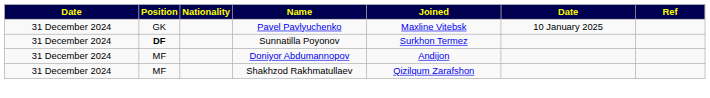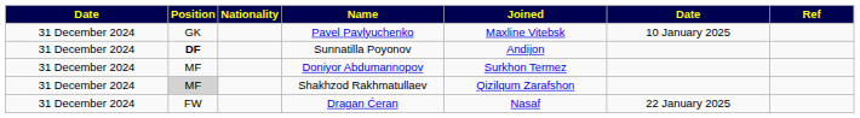 <table class="wikitable" style="text-align:center; font-size:90%">
 <tr>
 <th style="background:#000050; color:yellow; width:200px;">Date</th>
 <th style="background:#000050; color:yellow; width:50px;">Position</th>
 <th style="background:#000050; color:yellow; width:50px;">Nationality</th>
 <th style="background:#000050; color:yellow; width:200px;">Name</th>
 <th style="background:#000050; color:yellow; width:200px;">Joined</th>
 <th style="background:#000050; color:yellow; width:200px;">Date</th>
 <th style="background:#000050; color:yellow; width:100px;">Ref</th>
 </tr>
 <tr>
 <td>31 December 2024</td>
 <td>GK</td>
 <td></td>
 <td><a href='#'>Pavel Pavlyuchenko</a></td>
 <td><a href='#'>Maxline Vitebsk</a></td>
 <td>10 January 2025</td>
 <td></td>
 </tr>
 <tr>
 <td>31 December 2024</td>
 <td><strong>DF</strong></td>
 <td></td>
 <td>Sunnatilla Poyonov</td>
-<td><a href='#'>Surkhon Termez</a></td>
+<td><a href='#'>Andijon</a></td>
 <td></td>
 <td></td>
 </tr>
 <tr>
 <td>31 December 2024</td>
 <td>MF</td>
 <td></td>
 <td><a href='#'>Doniyor Abdumannopov</a></td>
-<td><a href='#'>Andijon</a></td>
+<td><a href='#'>Surkhon Termez</a></td>
 <td></td>
 <td></td>
 </tr>
 <tr>
 <td>31 December 2024</td>
-<td>MF</td>
+<td style="background: lightgrey;">MF</td>
 <td></td>
 <td>Shakhzod Rakhmatullaev</td>
 <td><a href='#'>Qizilqum Zarafshon</a></td>
 <td></td>
 <td></td>
 </tr>
+<tr>
+<td>31 December 2024</td>
+<td>FW</td>
+<td></td>
+<td><a href='#'>Dragan Ćeran</a></td>
+<td><a href='#'>Nasaf</a></td>
+<td>22 January 2025</td>
+<td></td>
+</tr>
 </table>
